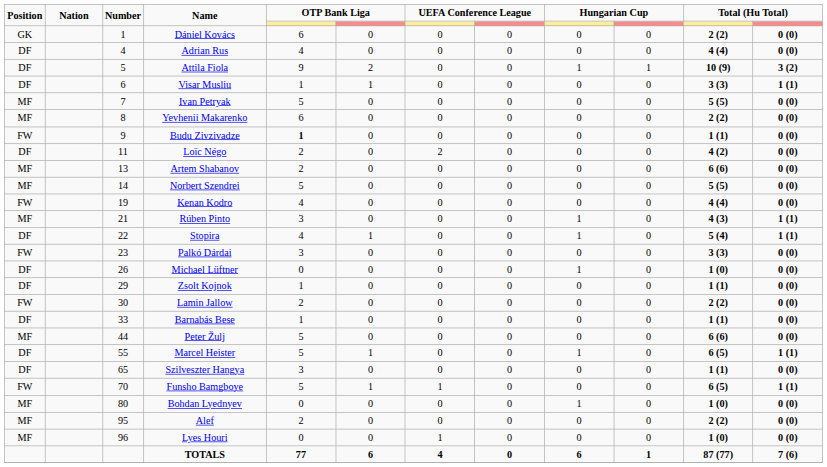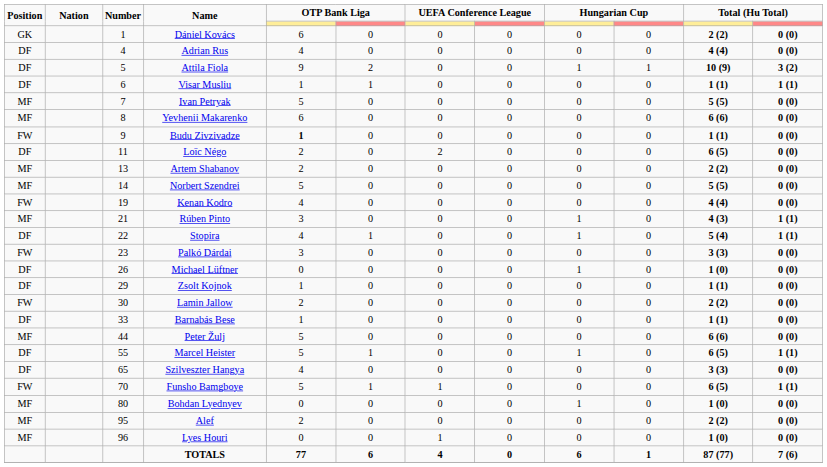 <table class="wikitable" style="font-size: 95%; text-align: center;">
 <tr>
 <td rowspan="2" width="5%" align="center"><strong>Position</strong></td>
 <td rowspan="2" width="7%" align="center"><strong>Nation</strong></td>
 <td rowspan="2" width="5%" align="center"><strong>Number</strong></td>
 <td rowspan="2" width="15%" align="center"><strong>Name</strong></td>
 <td colspan="2" align="center"><strong>OTP Bank Liga</strong></td>
 <td colspan="2" align="center"><strong>UEFA Conference League</strong></td>
 <td colspan="2" align="center"><strong>Hungarian Cup</strong></td>
 <td colspan="2" align="center"><strong>Total (Hu Total)</strong></td>
 </tr>
 <tr>
 <th width=60 style="background: #FFEE99"></th>
 <th width=60 style="background: #FF8888"></th>
 <th width=60 style="background: #FFEE99"></th>
 <th width=60 style="background: #FF8888"></th>
 <th width=60 style="background: #FFEE99"></th>
 <th width=60 style="background: #FF8888"></th>
 <th width=60 style="background: #FFEE99"></th>
 <th width=60 style="background: #FF8888"></th>
 </tr>
 <tr>
 <td>GK</td>
 <td></td>
 <td>1</td>
 <td><a href='#'>Dániel Kovács</a></td>
 <td>6</td>
 <td>0</td>
 <td>0</td>
 <td>0</td>
 <td>0</td>
 <td>0</td>
 <td><strong>2 (2)</strong></td>
 <td><strong>0 (0)</strong></td>
 </tr>
 <tr>
 <td>DF</td>
 <td></td>
 <td>4</td>
 <td><a href='#'>Adrian Rus</a></td>
 <td>4</td>
 <td>0</td>
 <td>0</td>
 <td>0</td>
 <td>0</td>
 <td>0</td>
 <td><strong>4 (4)</strong></td>
 <td><strong>0 (0)</strong></td>
 </tr>
 <tr>
 <td>DF</td>
 <td></td>
 <td>5</td>
 <td><a href='#'>Attila Fiola</a></td>
 <td>9</td>
 <td>2</td>
 <td>0</td>
 <td>0</td>
 <td>1</td>
 <td>1</td>
 <td><strong>10 (9)</strong></td>
 <td><strong>3 (2)</strong></td>
 </tr>
 <tr>
 <td>DF</td>
 <td></td>
 <td>6</td>
 <td><a href='#'>Visar Musliu</a></td>
 <td>1</td>
 <td>1</td>
 <td>0</td>
 <td>0</td>
 <td>0</td>
 <td>0</td>
-<td><strong>3 (3)</strong></td>
+<td><strong>1 (1)</strong></td>
 <td><strong>1 (1)</strong></td>
 </tr>
 <tr>
 <td>MF</td>
 <td></td>
 <td>7</td>
 <td><a href='#'>Ivan Petryak</a></td>
 <td>5</td>
 <td>0</td>
 <td>0</td>
 <td>0</td>
 <td>0</td>
 <td>0</td>
 <td><strong>5 (5)</strong></td>
 <td><strong>0 (0)</strong></td>
 </tr>
 <tr>
 <td>MF</td>
 <td></td>
 <td>8</td>
 <td><a href='#'>Yevhenii Makarenko</a></td>
 <td>6</td>
 <td>0</td>
 <td>0</td>
 <td>0</td>
 <td>0</td>
 <td>0</td>
-<td><strong>2 (2)</strong></td>
+<td><strong>6 (6)</strong></td>
 <td><strong>0 (0)</strong></td>
 </tr>
 <tr>
 <td>FW</td>
 <td></td>
 <td>9</td>
 <td><a href='#'>Budu Zivzivadze</a></td>
 <td><strong>1</strong></td>
 <td>0</td>
 <td>0</td>
 <td>0</td>
 <td>0</td>
 <td>0</td>
 <td><strong>1 (1)</strong></td>
 <td><strong>0 (0)</strong></td>
 </tr>
 <tr>
 <td>DF</td>
 <td></td>
 <td>11</td>
 <td><a href='#'>Loïc Négo</a></td>
 <td>2</td>
 <td>0</td>
 <td>2</td>
 <td>0</td>
 <td>0</td>
 <td>0</td>
-<td><strong>4 (2)</strong></td>
+<td><strong>6 (5)</strong></td>
 <td><strong>0 (0)</strong></td>
 </tr>
 <tr>
 <td>MF</td>
 <td></td>
 <td>13</td>
 <td><a href='#'>Artem Shabanov</a></td>
 <td>2</td>
 <td>0</td>
 <td>0</td>
 <td>0</td>
 <td>0</td>
 <td>0</td>
-<td><strong>6 (6)</strong></td>
+<td><strong>2 (2)</strong></td>
 <td><strong>0 (0)</strong></td>
 </tr>
 <tr>
 <td>MF</td>
 <td></td>
 <td>14</td>
 <td><a href='#'>Norbert Szendrei</a></td>
 <td>5</td>
 <td>0</td>
 <td>0</td>
 <td>0</td>
 <td>0</td>
 <td>0</td>
 <td><strong>5 (5)</strong></td>
 <td><strong>0 (0)</strong></td>
 </tr>
 <tr>
 <td>FW</td>
 <td></td>
 <td>19</td>
 <td><a href='#'>Kenan Kodro</a></td>
 <td>4</td>
 <td>0</td>
 <td>0</td>
 <td>0</td>
 <td>0</td>
 <td>0</td>
 <td><strong>4 (4)</strong></td>
 <td><strong>0 (0)</strong></td>
 </tr>
 <tr>
 <td>MF</td>
 <td></td>
 <td>21</td>
 <td><a href='#'>Rúben Pinto</a></td>
 <td>3</td>
 <td>0</td>
 <td>0</td>
 <td>0</td>
 <td>1</td>
 <td>0</td>
 <td><strong>4 (3)</strong></td>
 <td><strong>1 (1)</strong></td>
 </tr>
 <tr>
 <td>DF</td>
 <td></td>
 <td>22</td>
 <td><a href='#'>Stopira</a></td>
 <td>4</td>
 <td>1</td>
 <td>0</td>
 <td>0</td>
 <td>1</td>
 <td>0</td>
 <td><strong>5 (4)</strong></td>
 <td><strong>1 (1)</strong></td>
 </tr>
 <tr>
 <td>FW</td>
 <td></td>
 <td>23</td>
 <td><a href='#'>Palkó Dárdai</a></td>
 <td>3</td>
 <td>0</td>
 <td>0</td>
 <td>0</td>
 <td>0</td>
 <td>0</td>
 <td><strong>3 (3)</strong></td>
 <td><strong>0 (0)</strong></td>
 </tr>
 <tr>
 <td>DF</td>
 <td></td>
 <td>26</td>
 <td><a href='#'>Michael Lüftner</a></td>
 <td>0</td>
 <td>0</td>
 <td>0</td>
 <td>0</td>
 <td>1</td>
 <td>0</td>
 <td><strong>1 (0)</strong></td>
 <td><strong>0 (0)</strong></td>
 </tr>
 <tr>
 <td>DF</td>
 <td></td>
 <td>29</td>
 <td><a href='#'>Zsolt Kojnok</a></td>
 <td>1</td>
 <td>0</td>
 <td>0</td>
 <td>0</td>
 <td>0</td>
 <td>0</td>
 <td><strong>1 (1)</strong></td>
 <td><strong>0 (0)</strong></td>
 </tr>
 <tr>
 <td>FW</td>
 <td></td>
 <td>30</td>
 <td><a href='#'>Lamin Jallow</a></td>
 <td>2</td>
 <td>0</td>
 <td>0</td>
 <td>0</td>
 <td>0</td>
 <td>0</td>
 <td><strong>2 (2)</strong></td>
 <td><strong>0 (0)</strong></td>
 </tr>
 <tr>
 <td>DF</td>
 <td></td>
 <td>33</td>
 <td><a href='#'>Barnabás Bese</a></td>
 <td>1</td>
 <td>0</td>
 <td>0</td>
 <td>0</td>
 <td>0</td>
 <td>0</td>
 <td><strong>1 (1)</strong></td>
 <td><strong>0 (0)</strong></td>
 </tr>
 <tr>
 <td>MF</td>
 <td></td>
 <td>44</td>
 <td><a href='#'>Peter Žulj</a></td>
 <td>5</td>
 <td>0</td>
 <td>0</td>
 <td>0</td>
 <td>0</td>
 <td>0</td>
 <td><strong>6 (6)</strong></td>
 <td><strong>0 (0)</strong></td>
 </tr>
 <tr>
 <td>DF</td>
 <td></td>
 <td>55</td>
 <td><a href='#'>Marcel Heister</a></td>
 <td>5</td>
 <td>1</td>
 <td>0</td>
 <td>0</td>
 <td>1</td>
 <td>0</td>
 <td><strong>6 (5)</strong></td>
 <td><strong>1 (1)</strong></td>
 </tr>
 <tr>
 <td>DF</td>
 <td></td>
 <td>65</td>
 <td><a href='#'>Szilveszter Hangya</a></td>
-<td>3</td>
+<td>4</td>
 <td>0</td>
 <td>0</td>
 <td>0</td>
 <td>0</td>
 <td>0</td>
-<td><strong>1 (1)</strong></td>
+<td><strong>3 (3)</strong></td>
 <td><strong>0 (0)</strong></td>
 </tr>
 <tr>
 <td>FW</td>
 <td></td>
 <td>70</td>
 <td><a href='#'>Funsho Bamgboye</a></td>
 <td>5</td>
 <td>1</td>
 <td>1</td>
 <td>0</td>
 <td>0</td>
 <td>0</td>
 <td><strong>6 (5)</strong></td>
 <td><strong>1 (1)</strong></td>
 </tr>
 <tr>
 <td>MF</td>
 <td></td>
 <td>80</td>
 <td><a href='#'>Bohdan Lyednyev</a></td>
 <td>0</td>
 <td>0</td>
 <td>0</td>
 <td>0</td>
 <td>1</td>
 <td>0</td>
 <td><strong>1 (0)</strong></td>
 <td><strong>0 (0)</strong></td>
 </tr>
 <tr>
 <td>MF</td>
 <td></td>
 <td>95</td>
 <td><a href='#'>Alef</a></td>
 <td>2</td>
 <td>0</td>
 <td>0</td>
 <td>0</td>
 <td>0</td>
 <td>0</td>
 <td><strong>2 (2)</strong></td>
 <td><strong>0 (0)</strong></td>
 </tr>
 <tr>
 <td>MF</td>
 <td></td>
 <td>96</td>
 <td><a href='#'>Lyes Houri</a></td>
 <td>0</td>
 <td>0</td>
 <td>1</td>
 <td>0</td>
 <td>0</td>
 <td>0</td>
 <td><strong>1 (0)</strong></td>
 <td><strong>0 (0)</strong></td>
 </tr>
 <tr>
 <td></td>
 <td></td>
 <td></td>
 <td><strong>TOTALS</strong></td>
 <td><strong>77</strong></td>
 <td><strong>6</strong></td>
 <td><strong>4</strong></td>
 <td><strong>0</strong></td>
 <td><strong>6</strong></td>
 <td><strong>1</strong></td>
 <td><strong>87 (77)</strong></td>
 <td><strong>7 (6)</strong></td>
 </tr>
 <tr>
 </tr>
 </table>
